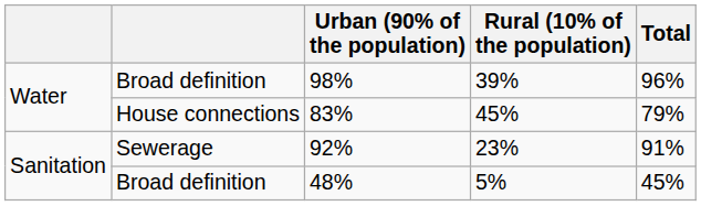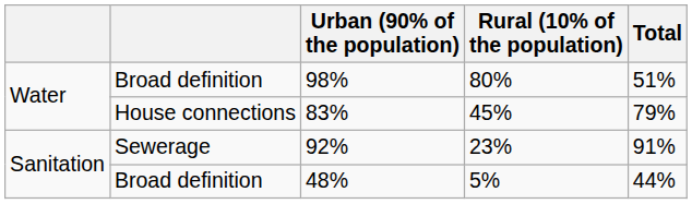 <table class="wikitable">
 <tr>
 <th></th>
 <th></th>
 <th>Urban (90% of<br>the population)</th>
 <th>Rural (10% of<br>the population)</th>
 <th>Total</th>
 </tr>
 <tr>
 <td rowspan="2">Water</td>
 <td>Broad definition</td>
 <td>98%</td>
-<td>39%</td>
-<td>96%</td>
+<td>80%</td>
+<td>51%</td>
 </tr>
 <tr>
 <td>House connections</td>
 <td>83%</td>
 <td>45%</td>
 <td>79%</td>
 </tr>
 <tr>
 <td rowspan="2">Sanitation</td>
 <td>Sewerage</td>
 <td>92%</td>
 <td>23%</td>
 <td>91%</td>
 </tr>
 <tr>
 <td>Broad definition</td>
 <td>48%</td>
 <td>5%</td>
-<td>45%</td>
+<td>44%</td>
 </tr>
 </table>
